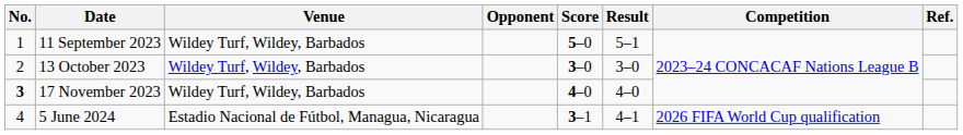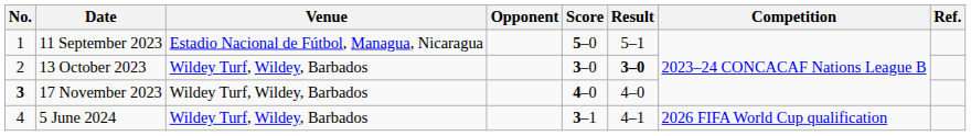 <table class="wikitable">
 <tr>
 <th>No.</th>
 <th>Date</th>
 <th>Venue</th>
 <th>Opponent</th>
 <th>Score</th>
 <th>Result</th>
 <th>Competition</th>
 <th>Ref.</th>
 </tr>
 <tr>
 <td align=center>1</td>
 <td>11 September 2023</td>
-<td>Wildey Turf, Wildey, Barbados</td>
+<td><a href='#'>Estadio Nacional de Fútbol</a>, <a href='#'>Managua</a>, Nicaragua</td>
 <td></td>
 <td align=center><strong>5</strong>–0</td>
 <td align=center>5–1</td>
 <td rowspan=3><a href='#'>2023–24 CONCACAF Nations League B</a></td>
 <td></td>
 </tr>
 <tr>
 <td align=center>2</td>
 <td>13 October 2023</td>
 <td><a href='#'>Wildey Turf</a>, <a href='#'>Wildey</a>, Barbados</td>
 <td></td>
 <td align=center><strong>3</strong>–0</td>
-<td align=center>3–0</td>
+<td align=center><strong>3–0</strong></td>
 <td></td>
 </tr>
 <tr>
 <td align=center><strong>3</strong></td>
 <td>17 November 2023</td>
 <td>Wildey Turf, Wildey, Barbados</td>
 <td></td>
 <td align=center><strong>4</strong>–0</td>
 <td align=center>4–0</td>
 <td></td>
 </tr>
 <tr>
 <td align=center>4</td>
 <td>5 June 2024</td>
-<td>Estadio Nacional de Fútbol, Managua, Nicaragua</td>
+<td><a href='#'>Wildey Turf</a>, <a href='#'>Wildey</a>, Barbados</td>
 <td></td>
 <td align=center><strong>3</strong>–1</td>
 <td align=center>4–1</td>
 <td><a href='#'>2026 FIFA World Cup qualification</a></td>
 <td></td>
 </tr>
 </table>
